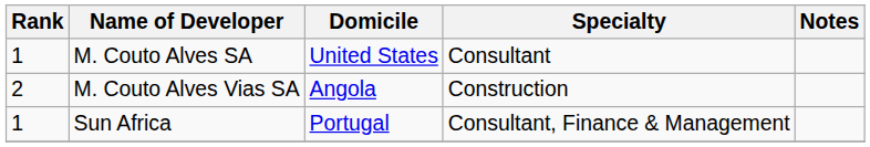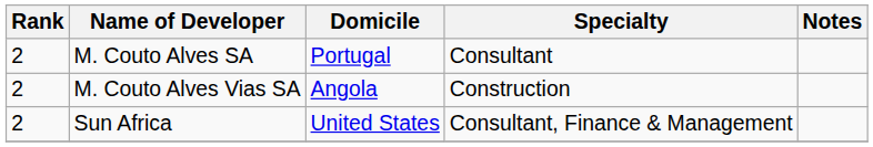 <table class="wikitable sortable" style="margin: 0.5em auto">
 <tr>
 <th>Rank</th>
 <th>Name of Developer</th>
 <th>Domicile</th>
 <th>Specialty</th>
 <th>Notes</th>
 </tr>
 <tr>
-<td>1</td>
+<td>2</td>
 <td>M. Couto Alves SA</td>
-<td><a href='#'>United States</a></td>
+<td><a href='#'>Portugal</a></td>
 <td>Consultant</td>
 <td></td>
 </tr>
 <tr>
 <td>2</td>
 <td>M. Couto Alves Vias SA</td>
 <td><a href='#'>Angola</a></td>
 <td>Construction</td>
 <td></td>
 </tr>
 <tr>
-<td>1</td>
+<td>2</td>
 <td>Sun Africa</td>
-<td><a href='#'>Portugal</a></td>
+<td><a href='#'>United States</a></td>
 <td>Consultant, Finance & Management</td>
 <td></td>
 </tr>
 <tr>
 </tr>
 </table>
